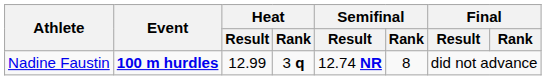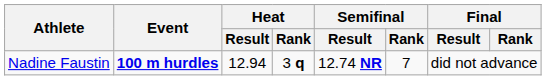 <table class="wikitable" style="font-size:90%">
 <tr>
 <th rowspan="2">Athlete</th>
 <th rowspan="2">Event</th>
 <th colspan="2">Heat</th>
 <th colspan="2">Semifinal</th>
 <th colspan="2">Final</th>
 </tr>
 <tr style="font-size:95%">
 <th>Result</th>
 <th>Rank</th>
 <th>Result</th>
 <th>Rank</th>
 <th>Result</th>
 <th>Rank</th>
 </tr>
 <tr align=center>
 <td align=left><a href='#'>Nadine Faustin</a></td>
 <td align=left><strong><a href='#'>100 m hurdles</a></strong></td>
-<td>12.99</td>
+<td>12.94</td>
 <td>3 <strong>q</strong></td>
 <td>12.74 <strong><a href='#'>NR</a></strong></td>
-<td>8</td>
+<td>7</td>
 <td colspan=2>did not advance</td>
 </tr>
 </table>
